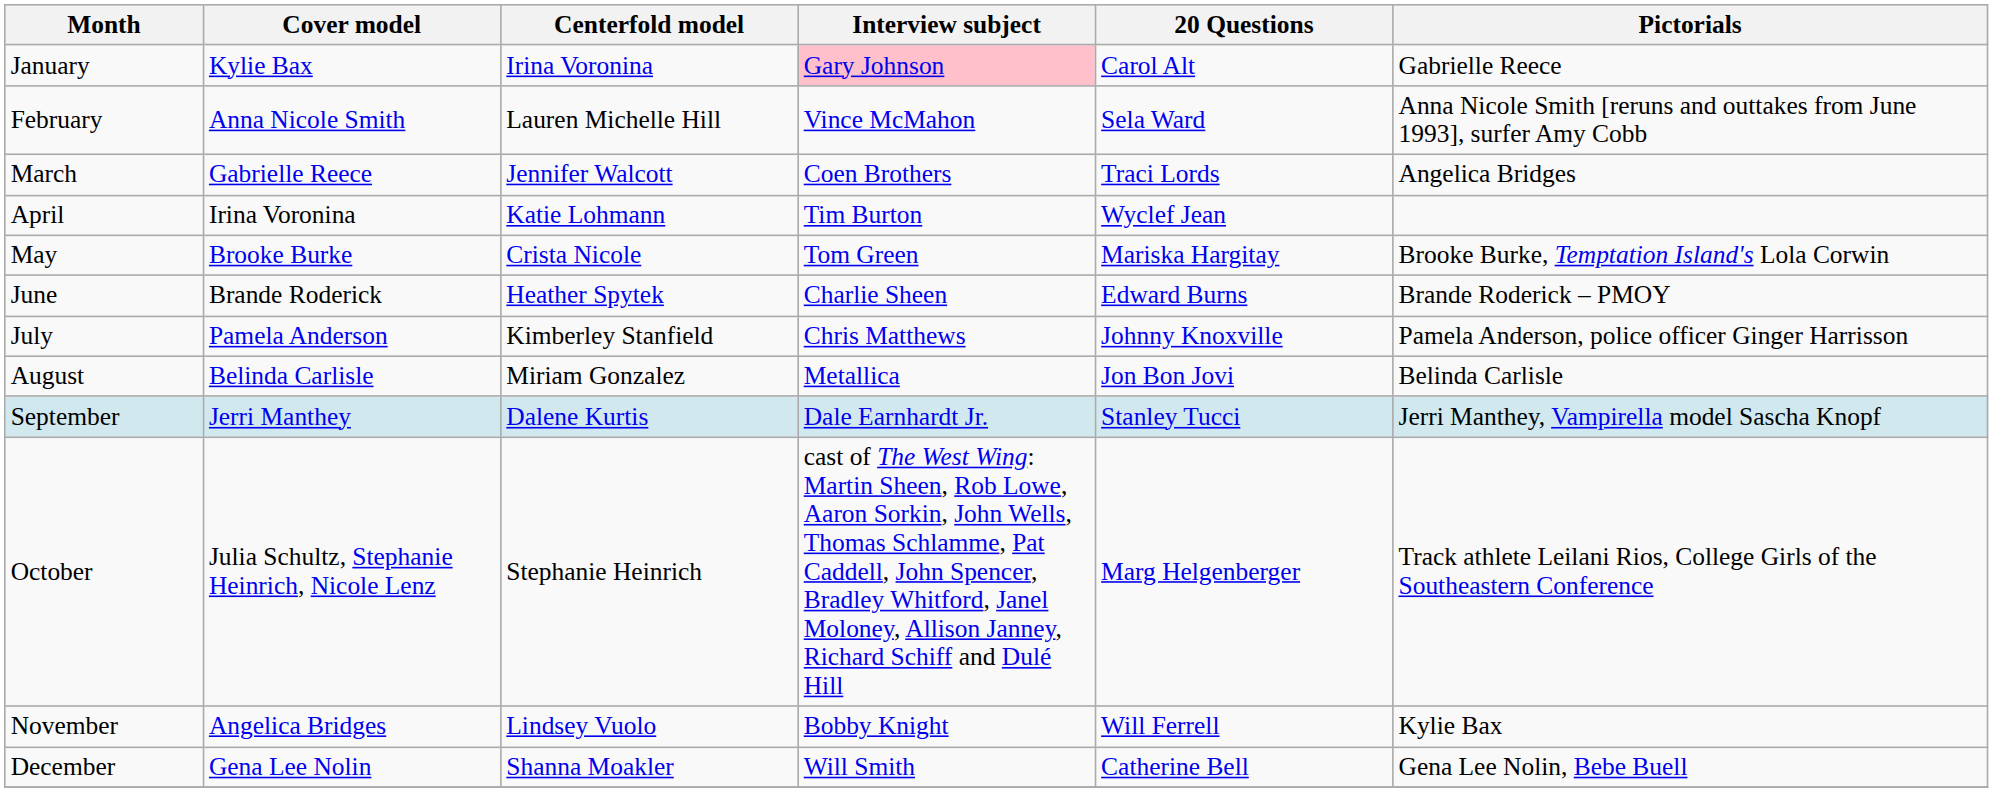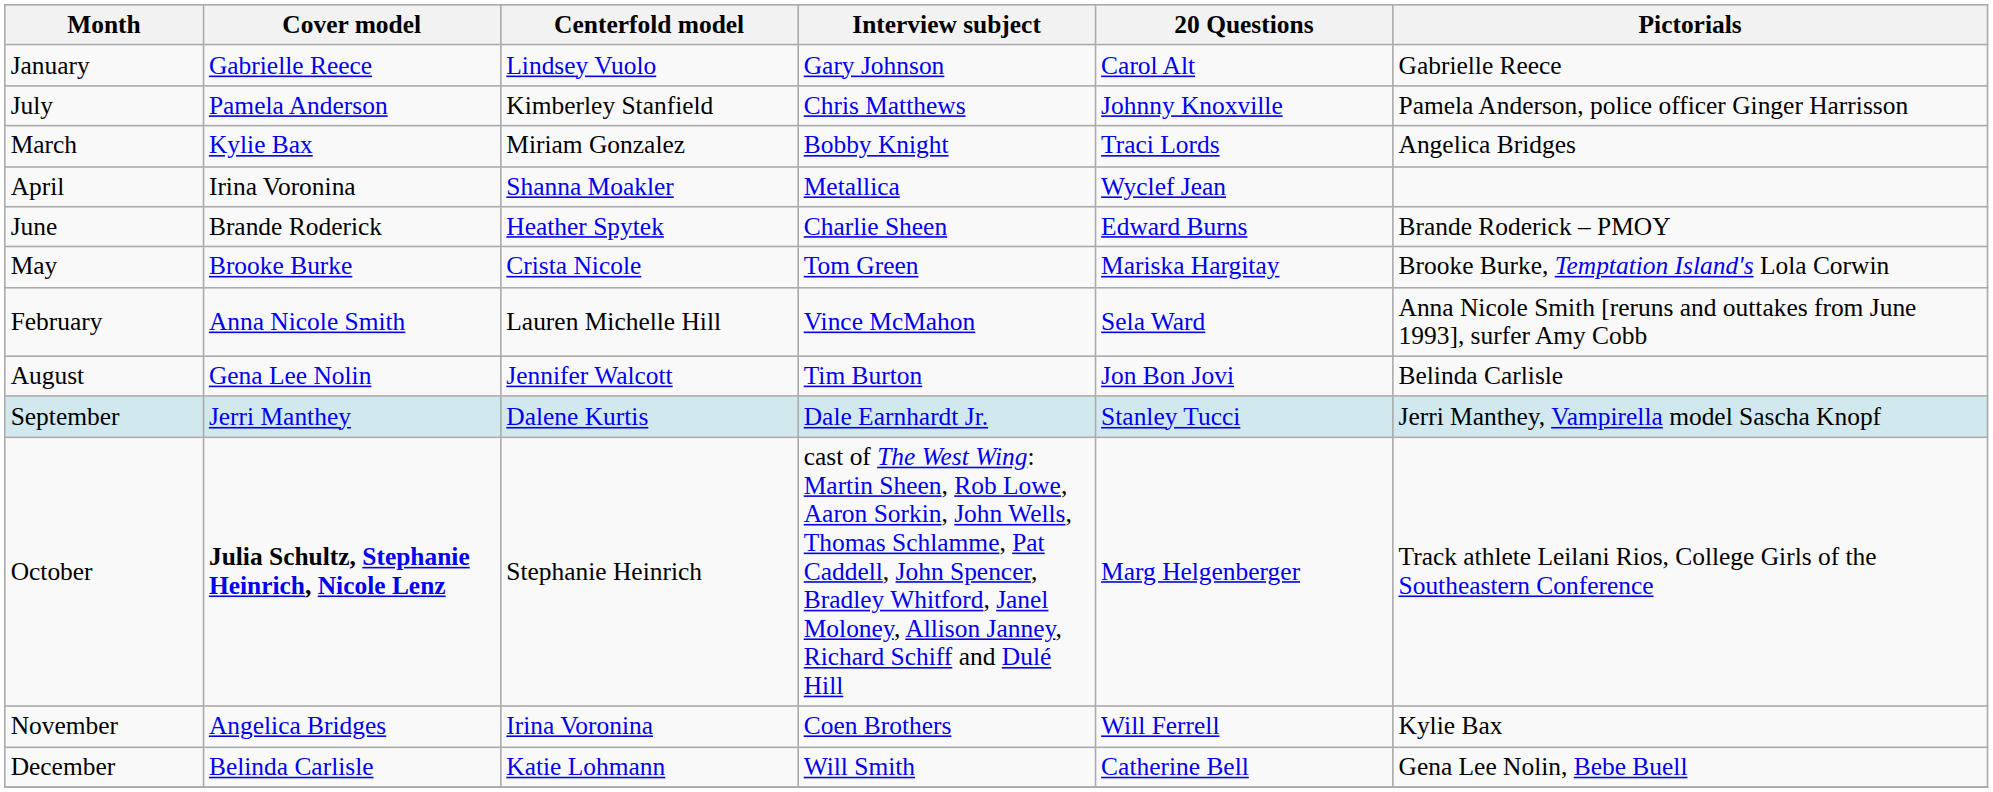 <table class="wikitable">
 <tr>
 <th width="10%">Month</th>
 <th width="15%">Cover model</th>
 <th width="15%">Centerfold model</th>
 <th width="15%">Interview subject</th>
 <th width="15%">20 Questions</th>
 <th width="30%">Pictorials</th>
 </tr>
 <tr>
 <td>January</td>
-<td><a href='#'>Kylie Bax</a></td>
-<td><a href='#'>Irina Voronina</a></td>
-<td style="background: pink;"><a href='#'>Gary Johnson</a></td>
+<td><a href='#'>Gabrielle Reece</a></td>
+<td><a href='#'>Lindsey Vuolo</a></td>
+<td><a href='#'>Gary Johnson</a></td>
 <td><a href='#'>Carol Alt</a></td>
 <td>Gabrielle Reece</td>
+</tr>
+<tr>
+<td>July</td>
+<td><a href='#'>Pamela Anderson</a></td>
+<td>Kimberley Stanfield</td>
+<td><a href='#'>Chris Matthews</a></td>
+<td><a href='#'>Johnny Knoxville</a></td>
+<td>Pamela Anderson, police officer Ginger Harrisson</td>
+</tr>
+<tr>
+<td>March</td>
+<td><a href='#'>Kylie Bax</a></td>
+<td>Miriam Gonzalez</td>
+<td><a href='#'>Bobby Knight</a></td>
+<td><a href='#'>Traci Lords</a></td>
+<td>Angelica Bridges</td>
+</tr>
+<tr>
+<td>April</td>
+<td>Irina Voronina</td>
+<td><a href='#'>Shanna Moakler</a></td>
+<td><a href='#'>Metallica</a></td>
+<td><a href='#'>Wyclef Jean</a></td>
+<td></td>
+</tr>
+<tr>
+<td>June</td>
+<td>Brande Roderick</td>
+<td><a href='#'>Heather Spytek</a></td>
+<td><a href='#'>Charlie Sheen</a></td>
+<td><a href='#'>Edward Burns</a></td>
+<td>Brande Roderick – PMOY</td>
+</tr>
+<tr>
+<td>May</td>
+<td><a href='#'>Brooke Burke</a></td>
+<td><a href='#'>Crista Nicole</a></td>
+<td><a href='#'>Tom Green</a></td>
+<td><a href='#'>Mariska Hargitay</a></td>
+<td>Brooke Burke, <em><a href='#'>Temptation Island's</a></em> Lola Corwin</td>
 </tr>
 <tr>
 <td>February</td>
 <td><a href='#'>Anna Nicole Smith</a></td>
 <td>Lauren Michelle Hill</td>
 <td><a href='#'>Vince McMahon</a></td>
 <td><a href='#'>Sela Ward</a></td>
 <td>Anna Nicole Smith [reruns and outtakes from June 1993], surfer Amy Cobb</td>
 </tr>
 <tr>
-<td>March</td>
-<td><a href='#'>Gabrielle Reece</a></td>
+<td>August</td>
+<td><a href='#'>Gena Lee Nolin</a></td>
 <td><a href='#'>Jennifer Walcott</a></td>
-<td><a href='#'>Coen Brothers</a></td>
-<td><a href='#'>Traci Lords</a></td>
-<td>Angelica Bridges</td>
-</tr>
-<tr>
-<td>April</td>
-<td>Irina Voronina</td>
-<td><a href='#'>Katie Lohmann</a></td>
 <td><a href='#'>Tim Burton</a></td>
-<td><a href='#'>Wyclef Jean</a></td>
-<td></td>
-</tr>
-<tr>
-<td>May</td>
-<td><a href='#'>Brooke Burke</a></td>
-<td><a href='#'>Crista Nicole</a></td>
-<td><a href='#'>Tom Green</a></td>
-<td><a href='#'>Mariska Hargitay</a></td>
-<td>Brooke Burke, <em><a href='#'>Temptation Island's</a></em> Lola Corwin</td>
-</tr>
-<tr>
-<td>June</td>
-<td>Brande Roderick</td>
-<td><a href='#'>Heather Spytek</a></td>
-<td><a href='#'>Charlie Sheen</a></td>
-<td><a href='#'>Edward Burns</a></td>
-<td>Brande Roderick – PMOY</td>
-</tr>
-<tr>
-<td>July</td>
-<td><a href='#'>Pamela Anderson</a></td>
-<td>Kimberley Stanfield</td>
-<td><a href='#'>Chris Matthews</a></td>
-<td><a href='#'>Johnny Knoxville</a></td>
-<td>Pamela Anderson, police officer Ginger Harrisson</td>
-</tr>
-<tr>
-<td>August</td>
-<td><a href='#'>Belinda Carlisle</a></td>
-<td>Miriam Gonzalez</td>
-<td><a href='#'>Metallica</a></td>
 <td><a href='#'>Jon Bon Jovi</a></td>
 <td>Belinda Carlisle</td>
 </tr>
 <tr style="background:#D1E8EF;">
 <td>September</td>
 <td><a href='#'>Jerri Manthey</a></td>
 <td><a href='#'>Dalene Kurtis</a></td>
 <td><a href='#'>Dale Earnhardt Jr.</a></td>
 <td><a href='#'>Stanley Tucci</a></td>
 <td>Jerri Manthey, <a href='#'>Vampirella</a> model Sascha Knopf</td>
 </tr>
 <tr>
 <td>October</td>
-<td>Julia Schultz, <a href='#'>Stephanie Heinrich</a>, <a href='#'>Nicole Lenz</a></td>
+<td><strong>Julia Schultz, <a href='#'>Stephanie Heinrich</a>, <a href='#'>Nicole Lenz</a></strong></td>
 <td>Stephanie Heinrich</td>
 <td>cast of <em><a href='#'>The West Wing</a></em>: <a href='#'>Martin Sheen</a>, <a href='#'>Rob Lowe</a>, <a href='#'>Aaron Sorkin</a>, <a href='#'>John Wells</a>, <a href='#'>Thomas Schlamme</a>, <a href='#'>Pat Caddell</a>, <a href='#'>John Spencer</a>, <a href='#'>Bradley Whitford</a>, <a href='#'>Janel Moloney</a>, <a href='#'>Allison Janney</a>, <a href='#'>Richard Schiff</a> and <a href='#'>Dulé Hill</a></td>
 <td><a href='#'>Marg Helgenberger</a></td>
 <td>Track athlete Leilani Rios, College Girls of the <a href='#'>Southeastern Conference</a></td>
 </tr>
 <tr>
 <td>November</td>
 <td><a href='#'>Angelica Bridges</a></td>
-<td><a href='#'>Lindsey Vuolo</a></td>
-<td><a href='#'>Bobby Knight</a></td>
+<td><a href='#'>Irina Voronina</a></td>
+<td><a href='#'>Coen Brothers</a></td>
 <td><a href='#'>Will Ferrell</a></td>
 <td>Kylie Bax</td>
 </tr>
 <tr>
 <td>December</td>
-<td><a href='#'>Gena Lee Nolin</a></td>
-<td><a href='#'>Shanna Moakler</a></td>
+<td><a href='#'>Belinda Carlisle</a></td>
+<td><a href='#'>Katie Lohmann</a></td>
 <td><a href='#'>Will Smith</a></td>
 <td><a href='#'>Catherine Bell</a></td>
 <td>Gena Lee Nolin, <a href='#'>Bebe Buell</a></td>
 </tr>
 <tr>
 </tr>
 </table>
